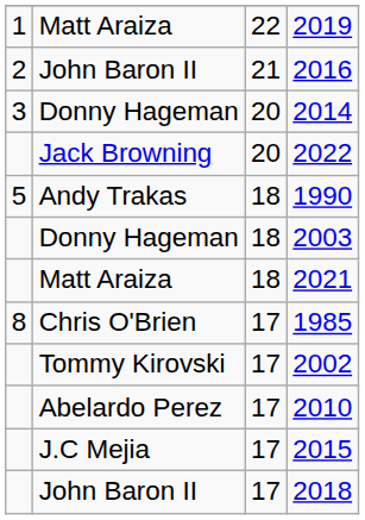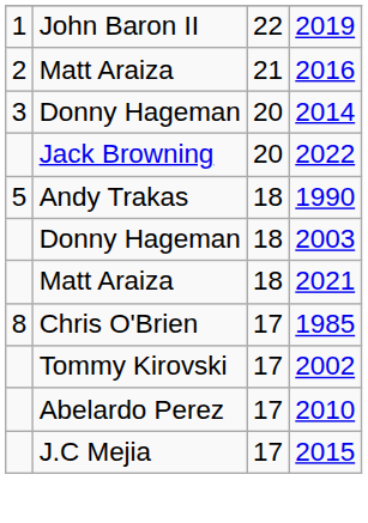 <table class="wikitable">
 <tr>
 </tr>
 <tr>
 <td>1</td>
-<td>Matt Araiza</td>
+<td>John Baron II</td>
 <td>22</td>
 <td><a href='#'>2019</a></td>
 </tr>
 <tr>
 <td>2</td>
-<td>John Baron II</td>
+<td>Matt Araiza</td>
 <td>21</td>
 <td><a href='#'>2016</a></td>
 </tr>
 <tr>
 <td>3</td>
 <td>Donny Hageman</td>
 <td>20</td>
 <td><a href='#'>2014</a></td>
 </tr>
 <tr>
 <td></td>
 <td><a href='#'>Jack Browning</a></td>
 <td>20</td>
 <td><a href='#'>2022</a></td>
 </tr>
 <tr>
 <td>5</td>
 <td>Andy Trakas</td>
 <td>18</td>
 <td><a href='#'>1990</a></td>
 </tr>
 <tr>
 <td></td>
 <td>Donny Hageman</td>
 <td>18</td>
 <td><a href='#'>2003</a></td>
 </tr>
 <tr>
 <td></td>
 <td>Matt Araiza</td>
 <td>18</td>
 <td><a href='#'>2021</a></td>
 </tr>
 <tr>
 <td>8</td>
 <td>Chris O'Brien</td>
 <td>17</td>
 <td><a href='#'>1985</a></td>
 </tr>
 <tr>
 <td></td>
 <td>Tommy Kirovski</td>
 <td>17</td>
 <td><a href='#'>2002</a></td>
 </tr>
 <tr>
 <td></td>
 <td>Abelardo Perez</td>
 <td>17</td>
 <td><a href='#'>2010</a></td>
 </tr>
 <tr>
 <td></td>
 <td>J.C Mejia</td>
 <td>17</td>
 <td><a href='#'>2015</a></td>
 </tr>
-<tr>
-<td></td>
-<td>John Baron II</td>
-<td>17</td>
-<td><a href='#'>2018</a></td>
-</tr>
 </table>
